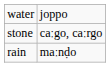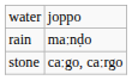 <table class="wikitable">
 <tr>
 <td>water</td>
 <td>joppo</td>
 </tr>
 <tr>
+<td>rain</td>
+<td>maːnḍo</td>
+</tr>
+<tr>
 <td>stone</td>
 <td>caːgo, caːrgo</td>
 </tr>
-<tr>
-<td>rain</td>
-<td>maːnḍo</td>
-</tr>
 </table>
